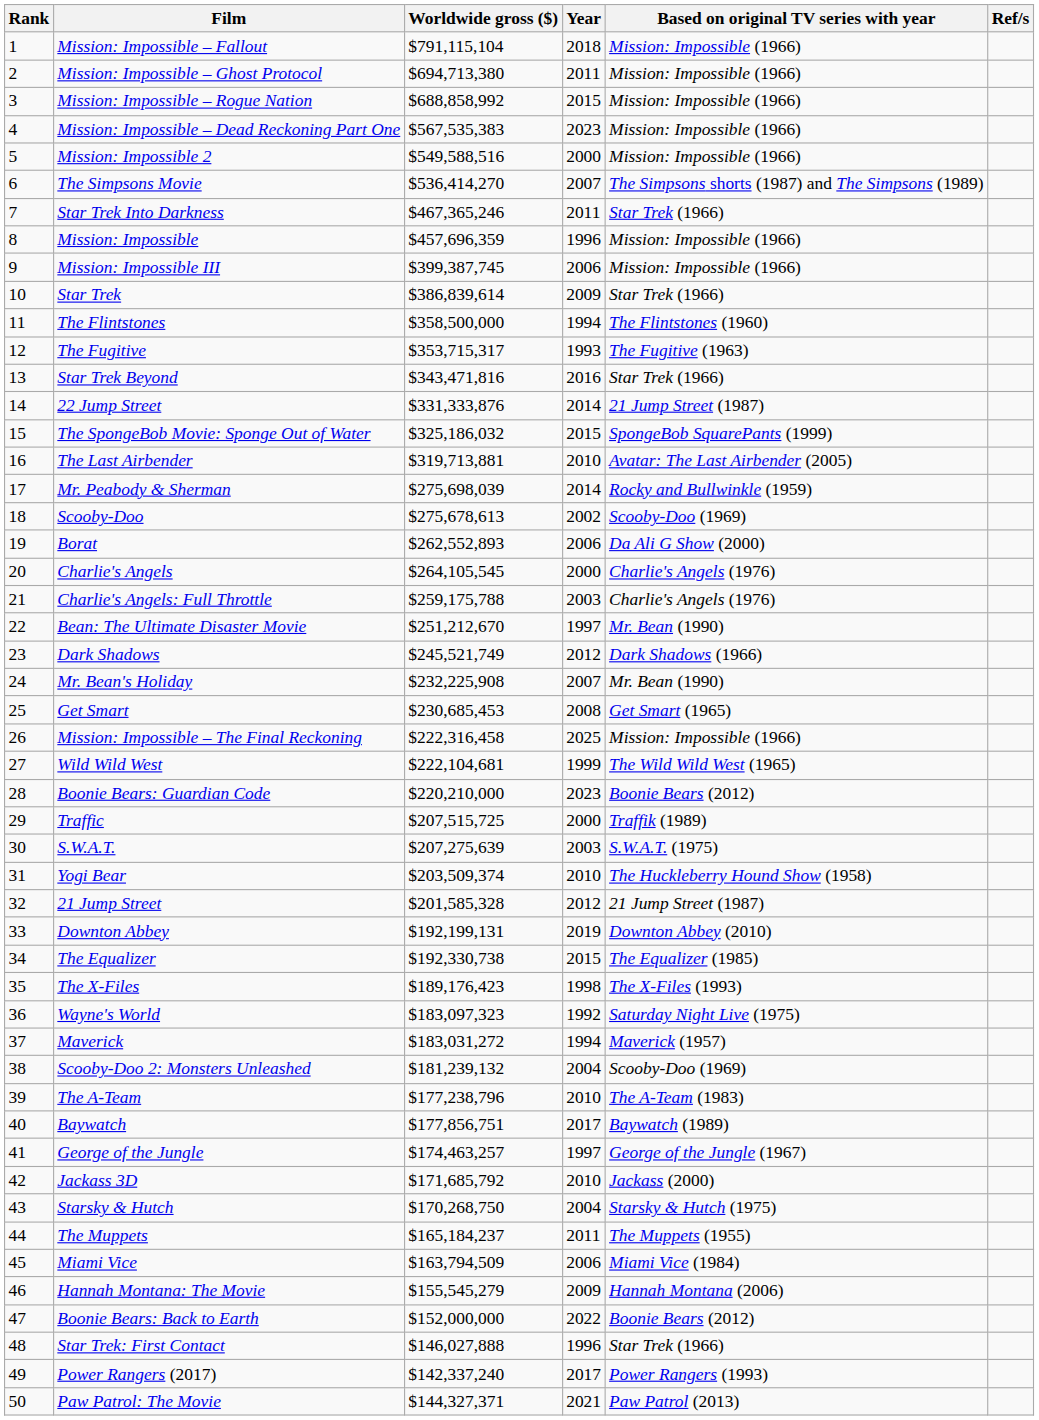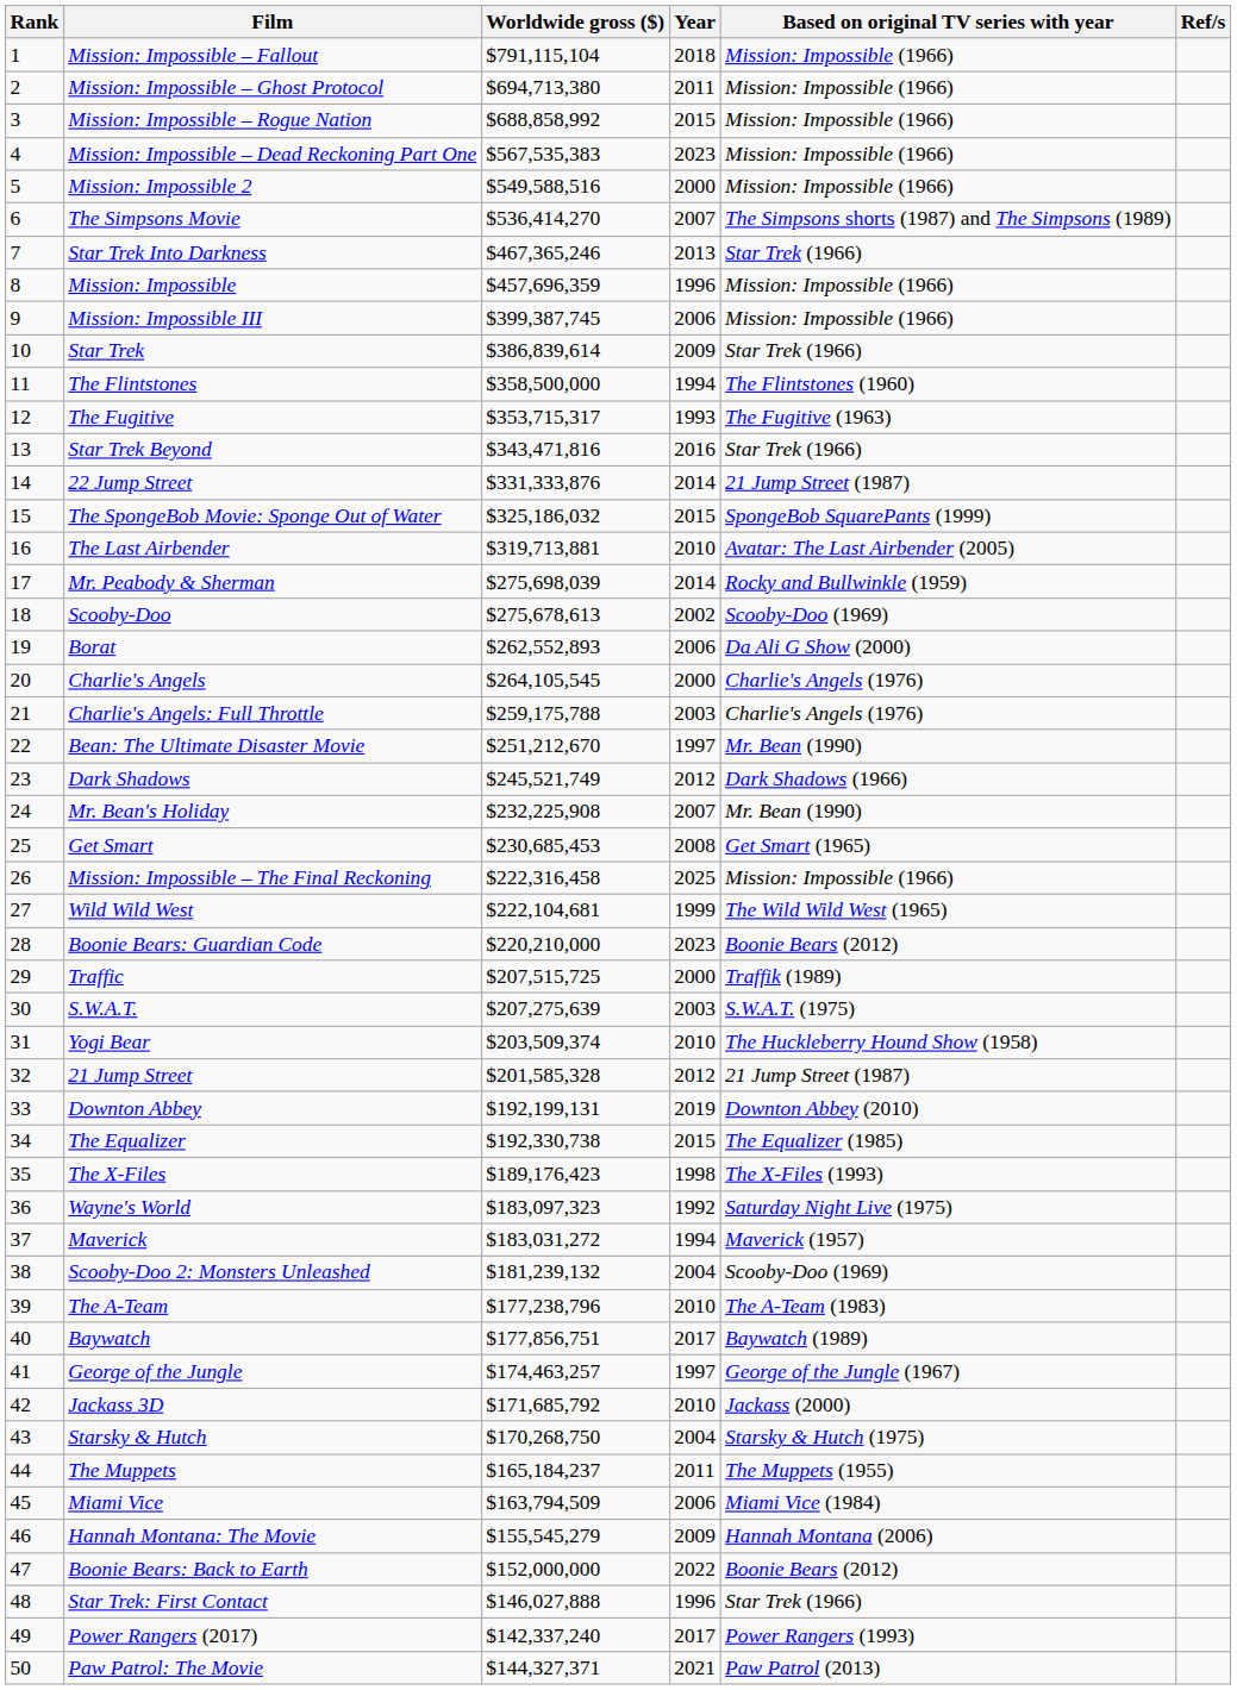 <table class="wikitable">
 <tr>
 <th>Rank</th>
 <th>Film</th>
 <th>Worldwide gross ($)</th>
 <th>Year</th>
 <th>Based on original TV series with year</th>
 <th>Ref/s</th>
 </tr>
 <tr>
 <td>1</td>
 <td><em><a href='#'>Mission: Impossible – Fallout</a></em></td>
 <td>$791,115,104</td>
 <td>2018</td>
 <td><em><a href='#'>Mission: Impossible</a></em> (1966)</td>
 <td></td>
 </tr>
 <tr>
 <td>2</td>
 <td><em><a href='#'>Mission: Impossible – Ghost Protocol</a></em></td>
 <td>$694,713,380</td>
 <td>2011</td>
 <td><em>Mission: Impossible</em> (1966)</td>
 <td></td>
 </tr>
 <tr>
 <td>3</td>
 <td><em><a href='#'>Mission: Impossible – Rogue Nation</a></em></td>
 <td>$688,858,992</td>
 <td>2015</td>
 <td><em>Mission: Impossible</em> (1966)</td>
 <td></td>
 </tr>
 <tr>
 <td>4</td>
 <td><em><a href='#'>Mission: Impossible – Dead Reckoning Part One</a></em></td>
 <td>$567,535,383</td>
 <td>2023</td>
 <td><em>Mission: Impossible</em> (1966)</td>
 <td></td>
 </tr>
 <tr>
 <td>5</td>
 <td><em><a href='#'>Mission: Impossible 2</a></em></td>
 <td>$549,588,516</td>
 <td>2000</td>
 <td><em>Mission: Impossible</em> (1966)</td>
 <td></td>
 </tr>
 <tr>
 <td>6</td>
 <td><em><a href='#'>The Simpsons Movie</a></em></td>
 <td>$536,414,270</td>
 <td>2007</td>
 <td><a href='#'><em>The Simpsons</em> shorts</a> (1987) and <em><a href='#'>The Simpsons</a></em> (1989)</td>
 <td></td>
 </tr>
 <tr>
 <td>7</td>
 <td><em><a href='#'>Star Trek Into Darkness</a></em></td>
 <td>$467,365,246</td>
-<td>2011</td>
+<td>2013</td>
 <td><em><a href='#'>Star Trek</a></em> (1966)</td>
 <td></td>
 </tr>
 <tr>
 <td>8</td>
 <td><em><a href='#'>Mission: Impossible</a></em></td>
 <td>$457,696,359</td>
 <td>1996</td>
 <td><em>Mission: Impossible</em> (1966)</td>
 <td></td>
 </tr>
 <tr>
 <td>9</td>
 <td><em><a href='#'>Mission: Impossible III</a></em></td>
 <td>$399,387,745</td>
 <td>2006</td>
 <td><em>Mission: Impossible</em> (1966)</td>
 <td></td>
 </tr>
 <tr>
 <td>10</td>
 <td><em><a href='#'>Star Trek</a></em></td>
 <td>$386,839,614</td>
 <td>2009</td>
 <td><em>Star Trek</em> (1966)</td>
 <td></td>
 </tr>
 <tr>
 <td>11</td>
 <td><em><a href='#'>The Flintstones</a></em></td>
 <td>$358,500,000</td>
 <td>1994</td>
 <td><em><a href='#'>The Flintstones</a></em> (1960)</td>
 <td></td>
 </tr>
 <tr>
 <td>12</td>
 <td><em><a href='#'>The Fugitive</a></em></td>
 <td>$353,715,317</td>
 <td>1993</td>
 <td><em><a href='#'>The Fugitive</a></em> (1963)</td>
 <td></td>
 </tr>
 <tr>
 <td>13</td>
 <td><em><a href='#'>Star Trek Beyond</a></em></td>
 <td>$343,471,816</td>
 <td>2016</td>
 <td><em>Star Trek</em> (1966)</td>
 <td></td>
 </tr>
 <tr>
 <td>14</td>
 <td><em><a href='#'>22 Jump Street</a></em></td>
 <td>$331,333,876</td>
 <td>2014</td>
 <td><em><a href='#'>21 Jump Street</a></em> (1987)</td>
 <td></td>
 </tr>
 <tr>
 <td>15</td>
 <td><em><a href='#'>The SpongeBob Movie: Sponge Out of Water</a></em></td>
 <td>$325,186,032</td>
 <td>2015</td>
 <td><em><a href='#'>SpongeBob SquarePants</a></em> (1999)</td>
 <td></td>
 </tr>
 <tr>
 <td>16</td>
 <td><em><a href='#'>The Last Airbender</a></em></td>
 <td>$319,713,881</td>
 <td>2010</td>
 <td><em><a href='#'>Avatar: The Last Airbender</a></em> (2005)</td>
 <td></td>
 </tr>
 <tr>
 <td>17</td>
 <td><em><a href='#'>Mr. Peabody & Sherman</a></em></td>
 <td>$275,698,039</td>
 <td>2014</td>
 <td><em><a href='#'>Rocky and Bullwinkle</a></em> (1959)</td>
 <td></td>
 </tr>
 <tr>
 <td>18</td>
 <td><em><a href='#'>Scooby-Doo</a></em></td>
 <td>$275,678,613</td>
 <td>2002</td>
 <td><em><a href='#'>Scooby-Doo</a></em> (1969)</td>
 <td></td>
 </tr>
 <tr>
 <td>19</td>
 <td><em><a href='#'>Borat</a></em></td>
 <td>$262,552,893</td>
 <td>2006</td>
 <td><em><a href='#'>Da Ali G Show</a></em> (2000)</td>
 <td></td>
 </tr>
 <tr>
 <td>20</td>
 <td><em><a href='#'>Charlie's Angels</a></em></td>
 <td>$264,105,545</td>
 <td>2000</td>
 <td><em><a href='#'>Charlie's Angels</a></em> (1976)</td>
 <td></td>
 </tr>
 <tr>
 <td>21</td>
 <td><em><a href='#'>Charlie's Angels: Full Throttle</a></em></td>
 <td>$259,175,788</td>
 <td>2003</td>
 <td><em>Charlie's Angels</em> (1976)</td>
 <td></td>
 </tr>
 <tr>
 <td>22</td>
 <td><em><a href='#'>Bean: The Ultimate Disaster Movie</a></em></td>
 <td>$251,212,670</td>
 <td>1997</td>
 <td><em><a href='#'>Mr. Bean</a></em> (1990)</td>
 <td></td>
 </tr>
 <tr>
 <td>23</td>
 <td><em><a href='#'>Dark Shadows</a></em></td>
 <td>$245,521,749</td>
 <td>2012</td>
 <td><em><a href='#'>Dark Shadows</a></em> (1966)</td>
 <td></td>
 </tr>
 <tr>
 <td>24</td>
 <td><em><a href='#'>Mr. Bean's Holiday</a></em></td>
 <td>$232,225,908</td>
 <td>2007</td>
 <td><em>Mr. Bean</em> (1990)</td>
 <td></td>
 </tr>
 <tr>
 <td>25</td>
 <td><em><a href='#'>Get Smart</a></em></td>
 <td>$230,685,453</td>
 <td>2008</td>
 <td><em><a href='#'>Get Smart</a></em> (1965)</td>
 <td></td>
 </tr>
 <tr>
 <td>26</td>
 <td><em><a href='#'>Mission: Impossible – The Final Reckoning</a></em></td>
 <td>$222,316,458</td>
 <td>2025</td>
 <td><em>Mission: Impossible</em> (1966)</td>
 <td></td>
 </tr>
 <tr>
 <td>27</td>
 <td><em><a href='#'>Wild Wild West</a></em></td>
 <td>$222,104,681</td>
 <td>1999</td>
 <td><em><a href='#'>The Wild Wild West</a></em> (1965)</td>
 <td></td>
 </tr>
 <tr>
 <td>28</td>
 <td><em><a href='#'>Boonie Bears: Guardian Code</a></em></td>
 <td>$220,210,000</td>
 <td>2023</td>
 <td><em><a href='#'>Boonie Bears</a></em> (2012)</td>
 <td></td>
 </tr>
 <tr>
 <td>29</td>
 <td><em><a href='#'>Traffic</a></em></td>
 <td>$207,515,725</td>
 <td>2000</td>
 <td><em><a href='#'>Traffik</a></em> (1989)</td>
 <td></td>
 </tr>
 <tr>
 <td>30</td>
 <td><em><a href='#'>S.W.A.T.</a></em></td>
 <td>$207,275,639</td>
 <td>2003</td>
 <td><em><a href='#'>S.W.A.T.</a></em> (1975)</td>
 <td></td>
 </tr>
 <tr>
 <td>31</td>
 <td><em><a href='#'>Yogi Bear</a></em></td>
 <td>$203,509,374</td>
 <td>2010</td>
 <td><em><a href='#'>The Huckleberry Hound Show</a></em> (1958)</td>
 <td></td>
 </tr>
 <tr>
 <td>32</td>
 <td><em><a href='#'>21 Jump Street</a></em></td>
 <td>$201,585,328</td>
 <td>2012</td>
 <td><em>21 Jump Street</em> (1987)</td>
 <td></td>
 </tr>
 <tr>
 <td>33</td>
 <td><em><a href='#'>Downton Abbey</a></em></td>
 <td>$192,199,131</td>
 <td>2019</td>
 <td><em><a href='#'>Downton Abbey</a></em> (2010)</td>
 <td></td>
 </tr>
 <tr>
 <td>34</td>
 <td><em><a href='#'>The Equalizer</a></em></td>
 <td>$192,330,738</td>
 <td>2015</td>
 <td><em><a href='#'>The Equalizer</a></em> (1985)</td>
 <td></td>
 </tr>
 <tr>
 <td>35</td>
 <td><em><a href='#'>The X-Files</a></em></td>
 <td>$189,176,423</td>
 <td>1998</td>
 <td><em><a href='#'>The X-Files</a></em> (1993)</td>
 <td></td>
 </tr>
 <tr>
 <td>36</td>
 <td><em><a href='#'>Wayne's World</a></em></td>
 <td>$183,097,323</td>
 <td>1992</td>
 <td><em><a href='#'>Saturday Night Live</a></em> (1975)</td>
 <td></td>
 </tr>
 <tr>
 <td>37</td>
 <td><em><a href='#'>Maverick</a></em></td>
 <td>$183,031,272</td>
 <td>1994</td>
 <td><em><a href='#'>Maverick</a></em> (1957)</td>
 <td></td>
 </tr>
 <tr>
 <td>38</td>
 <td><em><a href='#'>Scooby-Doo 2: Monsters Unleashed</a></em></td>
 <td>$181,239,132</td>
 <td>2004</td>
 <td><em>Scooby-Doo</em> (1969)</td>
 <td></td>
 </tr>
 <tr>
 <td>39</td>
 <td><em><a href='#'>The A-Team</a></em></td>
 <td>$177,238,796</td>
 <td>2010</td>
 <td><em><a href='#'>The A-Team</a></em> (1983)</td>
 <td></td>
 </tr>
 <tr>
 <td>40</td>
 <td><em><a href='#'>Baywatch</a></em></td>
 <td>$177,856,751</td>
 <td>2017</td>
 <td><em><a href='#'>Baywatch</a></em> (1989)</td>
 <td></td>
 </tr>
 <tr>
 <td>41</td>
 <td><em><a href='#'>George of the Jungle</a></em></td>
 <td>$174,463,257</td>
 <td>1997</td>
 <td><em><a href='#'>George of the Jungle</a></em> (1967)</td>
 <td></td>
 </tr>
 <tr>
 <td>42</td>
 <td><em><a href='#'>Jackass 3D</a></em></td>
 <td>$171,685,792</td>
 <td>2010</td>
 <td><em><a href='#'>Jackass</a></em> (2000)</td>
 <td></td>
 </tr>
 <tr>
 <td>43</td>
 <td><em><a href='#'>Starsky & Hutch</a></em></td>
 <td>$170,268,750</td>
 <td>2004</td>
 <td><em><a href='#'>Starsky & Hutch</a></em> (1975)</td>
 <td></td>
 </tr>
 <tr>
 <td>44</td>
 <td><em><a href='#'>The Muppets</a></em></td>
 <td>$165,184,237</td>
 <td>2011</td>
 <td><em><a href='#'>The Muppets</a></em> (1955)</td>
 <td></td>
 </tr>
 <tr>
 <td>45</td>
 <td><em><a href='#'>Miami Vice</a></em></td>
 <td>$163,794,509</td>
 <td>2006</td>
 <td><em><a href='#'>Miami Vice</a></em> (1984)</td>
 <td></td>
 </tr>
 <tr>
 <td>46</td>
 <td><em><a href='#'>Hannah Montana: The Movie</a></em></td>
 <td>$155,545,279</td>
 <td>2009</td>
 <td><em><a href='#'>Hannah Montana</a></em> (2006)</td>
 <td></td>
 </tr>
 <tr>
 <td>47</td>
 <td><em><a href='#'>Boonie Bears: Back to Earth</a></em></td>
 <td>$152,000,000</td>
 <td>2022</td>
 <td><em><a href='#'>Boonie Bears</a></em> (2012)</td>
 <td></td>
 </tr>
 <tr>
 <td>48</td>
 <td><em><a href='#'>Star Trek: First Contact</a></em></td>
 <td>$146,027,888</td>
 <td>1996</td>
 <td><em>Star Trek</em> (1966)</td>
 <td></td>
 </tr>
 <tr>
 <td>49</td>
 <td><em><a href='#'>Power Rangers</a></em> (2017)</td>
 <td>$142,337,240</td>
 <td>2017</td>
 <td><em><a href='#'>Power Rangers</a></em> (1993)</td>
 <td></td>
 </tr>
 <tr>
 <td>50</td>
 <td><em><a href='#'>Paw Patrol: The Movie</a></em></td>
 <td>$144,327,371</td>
 <td>2021</td>
 <td><em><a href='#'>Paw Patrol</a></em> (2013)</td>
 <td></td>
 </tr>
 </table>
